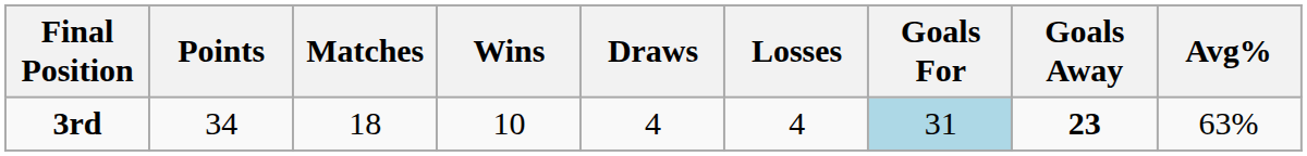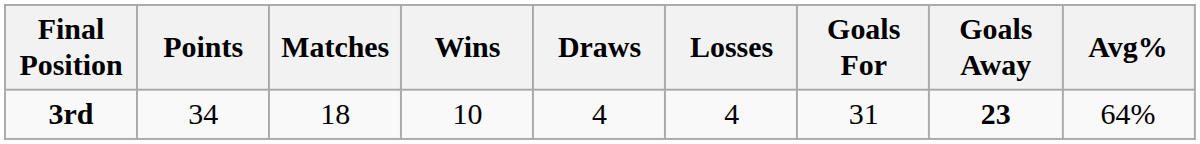 <table class="wikitable" style="font-size: 95%; text-align: center;">
 <tr>
 <th width=60>Final Position</th>
 <th width=60>Points</th>
 <th width=60>Matches</th>
 <th width=60>Wins</th>
 <th width=60>Draws</th>
 <th width=60>Losses</th>
 <th width=60>Goals For</th>
 <th width=60>Goals Away</th>
 <th width=60>Avg%</th>
 </tr>
 <tr>
 <td><strong>3rd</strong></td>
 <td>34</td>
 <td>18</td>
 <td>10</td>
 <td>4</td>
 <td>4</td>
-<td style="background: lightblue;">31</td>
+<td>31</td>
 <td><strong>23</strong></td>
-<td>63%</td>
+<td>64%</td>
 </tr>
 </table>
